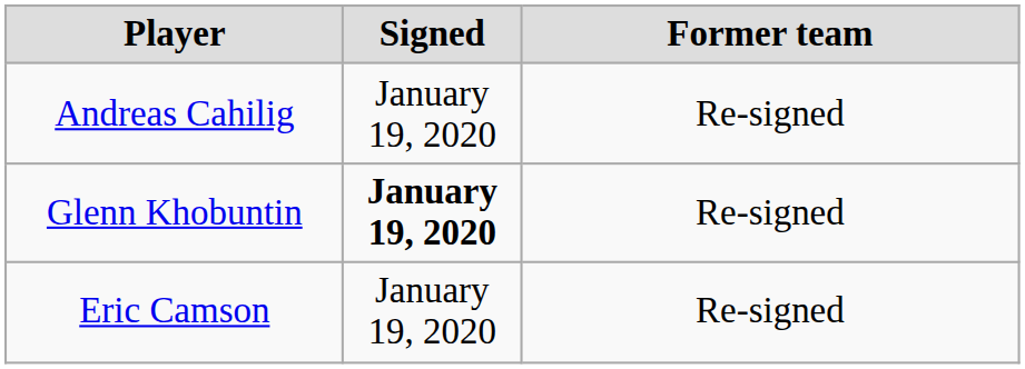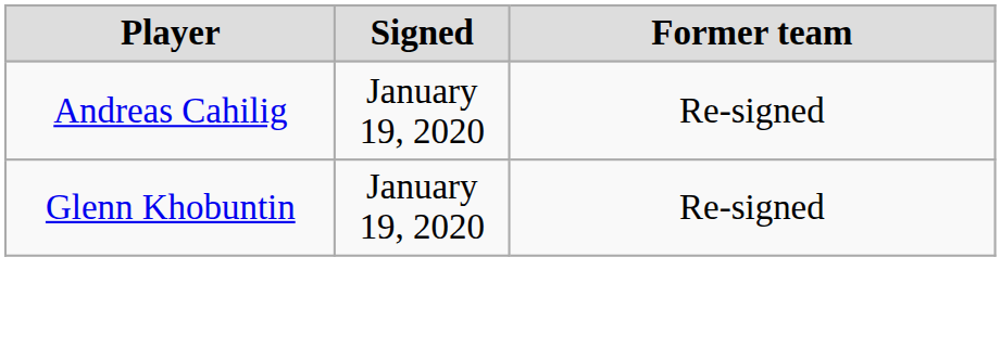 <table class="wikitable" style="text-align: center">
 <tr style="text-align:center; background:#ddd;">
 <td style="width:140px"><strong>Player</strong></td>
 <td style="width:70px"><strong>Signed</strong></td>
 <td style="width:210px"><strong>Former team</strong></td>
 </tr>
 <tr style="height:40px">
 <td><a href='#'>Andreas Cahilig</a></td>
 <td>January 19, 2020</td>
 <td>Re-signed</td>
 </tr>
 <tr style="height:40px">
 <td><a href='#'>Glenn Khobuntin</a></td>
-<td><strong>January 19, 2020</strong></td>
-<td>Re-signed</td>
-</tr>
-<tr style="height:40px">
-<td><a href='#'>Eric Camson</a></td>
 <td>January 19, 2020</td>
 <td>Re-signed</td>
 </tr>
 </table>
